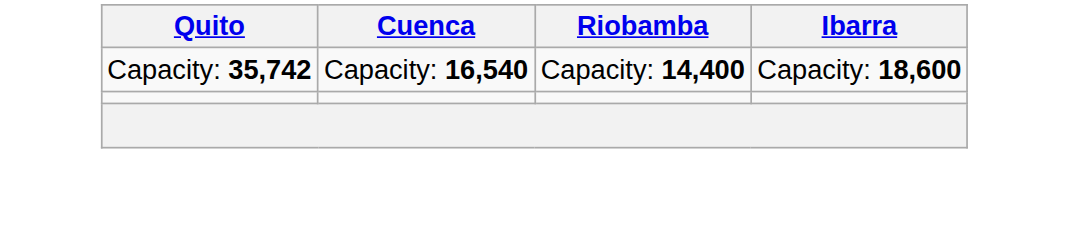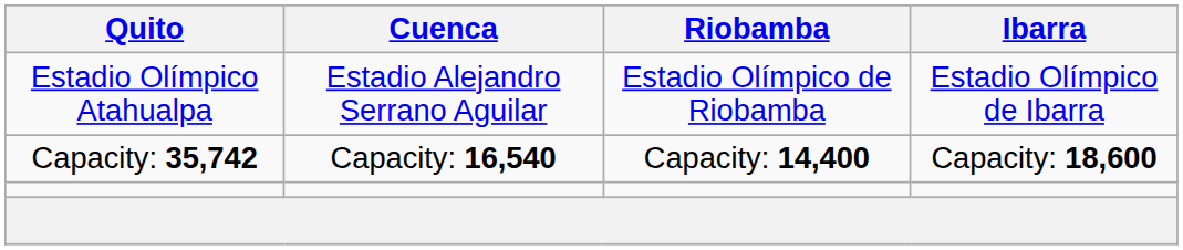 <table class="wikitable" style="text-align:center;margin:1em auto;">
 <tr>
 <th><a href='#'>Quito</a></th>
 <th><a href='#'>Cuenca</a></th>
 <th><a href='#'>Riobamba</a></th>
 <th><a href='#'>Ibarra</a></th>
+</tr>
+<tr>
+<td><a href='#'>Estadio Olímpico Atahualpa</a></td>
+<td><a href='#'>Estadio Alejandro Serrano Aguilar</a></td>
+<td><a href='#'>Estadio Olímpico de Riobamba</a></td>
+<td><a href='#'>Estadio Olímpico de Ibarra</a></td>
 </tr>
 <tr>
 <td>Capacity: <strong>35,742</strong></td>
 <td>Capacity: <strong>16,540</strong></td>
 <td>Capacity: <strong>14,400</strong></td>
 <td>Capacity: <strong>18,600</strong></td>
 </tr>
 <tr>
 <td></td>
 <td></td>
 <td></td>
 <td></td>
 </tr>
 <tr>
 <th colspan="4"><br></th>
 </tr>
 </table>
